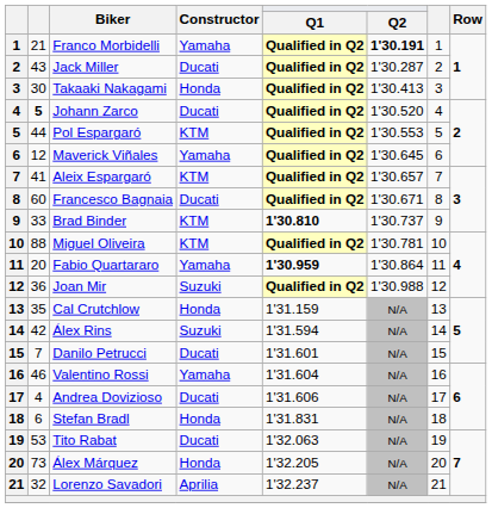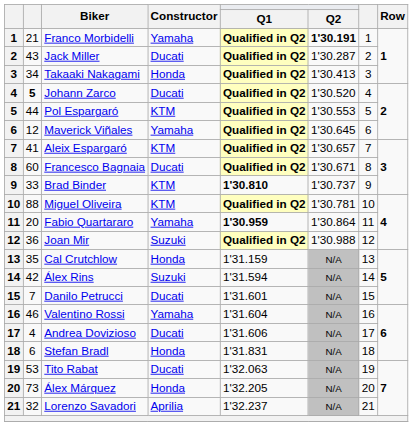 <table class="wikitable sortable" style="font-size: 85%;">
 <tr>
 <th rowspan="2"></th>
 <th rowspan="2"></th>
 <th rowspan="2">Biker</th>
 <th rowspan="2">Constructor</th>
 <th colspan="2" style="background:#eaecf0; text-align:center;"></th>
 <th rowspan="2"></th>
 <th rowspan="2">Row</th>
 </tr>
 <tr>
 <th scope="col">Q1</th>
 <th scope="col">Q2</th>
 </tr>
 <tr>
 <th scope="row">1</th>
 <td align="center">21</td>
 <td> <a href='#'>Franco Morbidelli</a></td>
 <td><a href='#'>Yamaha</a></td>
 <td style="background:#ffffbf;"><strong>Qualified in Q2</strong></td>
 <td><strong>1'30.191</strong></td>
 <td align="center">1</td>
 <td rowspan="3"><strong>1</strong></td>
 </tr>
 <tr>
 <th scope="row">2</th>
 <td align="center">43</td>
 <td> <a href='#'>Jack Miller</a></td>
 <td><a href='#'>Ducati</a></td>
 <td style="background:#ffffbf;"><strong>Qualified in Q2</strong></td>
 <td>1'30.287</td>
 <td align="center">2</td>
 </tr>
 <tr>
 <th scope="row">3</th>
-<td align="center">30</td>
+<td align="center">34</td>
 <td> <a href='#'>Takaaki Nakagami</a></td>
 <td><a href='#'>Honda</a></td>
 <td style="background:#ffffbf;"><strong>Qualified in Q2</strong></td>
 <td>1'30.413</td>
 <td align="center">3</td>
 </tr>
 <tr>
 <th scope="row">4</th>
 <td align="center"><strong>5</strong></td>
 <td> <a href='#'>Johann Zarco</a></td>
 <td><a href='#'>Ducati</a></td>
 <td style="background:#ffffbf;"><strong>Qualified in Q2</strong></td>
 <td>1'30.520</td>
 <td align="center">4</td>
 <td rowspan="3"><strong>2</strong></td>
 </tr>
 <tr>
 <th scope="row">5</th>
 <td align="center">44</td>
 <td> <a href='#'>Pol Espargaró</a></td>
 <td><a href='#'>KTM</a></td>
 <td style="background:#ffffbf;"><strong>Qualified in Q2</strong></td>
 <td>1'30.553</td>
 <td align="center">5</td>
 </tr>
 <tr>
 <th scope="row">6</th>
 <td align="center">12</td>
 <td> <a href='#'>Maverick Viñales</a></td>
 <td><a href='#'>Yamaha</a></td>
 <td style="background:#ffffbf;"><strong>Qualified in Q2</strong></td>
 <td>1'30.645</td>
 <td align="center">6</td>
 </tr>
 <tr>
 <th scope="row">7</th>
 <td align="center">41</td>
 <td> <a href='#'>Aleix Espargaró</a></td>
 <td><a href='#'>KTM</a></td>
 <td style="background:#ffffbf;"><strong>Qualified in Q2</strong></td>
 <td>1'30.657</td>
 <td align="center">7</td>
 <td rowspan="3"><strong>3</strong></td>
 </tr>
 <tr>
 <th scope="row">8</th>
 <td align="center">60</td>
 <td> <a href='#'>Francesco Bagnaia</a></td>
 <td><a href='#'>Ducati</a></td>
 <td style="background:#ffffbf;"><strong>Qualified in Q2</strong></td>
 <td>1'30.671</td>
 <td align="center">8</td>
 </tr>
 <tr>
 <th scope="row">9</th>
 <td align="center">33</td>
 <td> <a href='#'>Brad Binder</a></td>
 <td><a href='#'>KTM</a></td>
 <td><strong>1'30.810</strong></td>
 <td>1'30.737</td>
 <td align="center">9</td>
 </tr>
 <tr>
 <th scope="row">10</th>
 <td align="center">88</td>
 <td> <a href='#'>Miguel Oliveira</a></td>
 <td><a href='#'>KTM</a></td>
 <td style="background:#ffffbf;"><strong>Qualified in Q2</strong></td>
 <td>1'30.781</td>
 <td align="center">10</td>
 <td rowspan="3"><strong>4</strong></td>
 </tr>
 <tr>
 <th scope="row">11</th>
 <td align="center">20</td>
 <td> <a href='#'>Fabio Quartararo</a></td>
 <td><a href='#'>Yamaha</a></td>
 <td><strong>1'30.959</strong></td>
 <td>1'30.864</td>
 <td align="center">11</td>
 </tr>
 <tr>
 <th scope="row">12</th>
 <td align="center">36</td>
 <td> <a href='#'>Joan Mir</a></td>
 <td><a href='#'>Suzuki</a></td>
 <td style="background:#ffffbf;"><strong>Qualified in Q2</strong></td>
 <td>1'30.988</td>
 <td align="center">12</td>
 </tr>
 <tr>
 <th scope="row">13</th>
 <td align="center">35</td>
 <td> <a href='#'>Cal Crutchlow</a></td>
 <td><a href='#'>Honda</a></td>
 <td>1'31.159</td>
 <td style="background: silver" align="center" data-sort-value="13"><small>N/A</small></td>
 <td align="center">13</td>
 <td rowspan="3"><strong>5</strong></td>
 </tr>
 <tr>
 <th scope="row">14</th>
 <td align="center">42</td>
 <td> <a href='#'>Álex Rins</a></td>
 <td><a href='#'>Suzuki</a></td>
 <td>1'31.594</td>
 <td style="background: silver" align="center" data-sort-value="14"><small>N/A</small></td>
 <td align="center">14</td>
 </tr>
 <tr>
 <th scope="row">15</th>
 <td align="center">7</td>
 <td> <a href='#'>Danilo Petrucci</a></td>
 <td><a href='#'>Ducati</a></td>
 <td>1'31.601</td>
 <td style="background: silver" align="center" data-sort-value="15"><small>N/A</small></td>
 <td align="center">15</td>
 </tr>
 <tr>
 <th scope="row">16</th>
 <td align="center">46</td>
 <td> <a href='#'>Valentino Rossi</a></td>
 <td><a href='#'>Yamaha</a></td>
 <td>1'31.604</td>
 <td style="background: silver" align="center" data-sort-value="16"><small>N/A</small></td>
 <td align="center">16</td>
 <td rowspan="3"><strong>6</strong></td>
 </tr>
 <tr>
 <th scope="row">17</th>
 <td align="center">4</td>
 <td> <a href='#'>Andrea Dovizioso</a></td>
 <td><a href='#'>Ducati</a></td>
 <td>1'31.606</td>
 <td style="background: silver" align="center" data-sort-value="17"><small>N/A</small></td>
 <td align="center">17</td>
 </tr>
 <tr>
 <th scope="row">18</th>
 <td align="center">6</td>
 <td> <a href='#'>Stefan Bradl</a></td>
 <td><a href='#'>Honda</a></td>
 <td>1'31.831</td>
 <td style="background: silver" align="center" data-sort-value="18"><small>N/A</small></td>
 <td align="center">18</td>
 </tr>
 <tr>
 <th scope="row">19</th>
 <td align="center">53</td>
 <td> <a href='#'>Tito Rabat</a></td>
 <td><a href='#'>Ducati</a></td>
 <td>1'32.063</td>
 <td style="background: silver" align="center" data-sort-value="19"><small>N/A</small></td>
 <td align="center">19</td>
 <td rowspan="3"><strong>7</strong></td>
 </tr>
 <tr>
 <th scope="row">20</th>
 <td align="center">73</td>
 <td> <a href='#'>Álex Márquez</a></td>
 <td><a href='#'>Honda</a></td>
 <td>1'32.205</td>
 <td style="background: silver" align="center" data-sort-value="20"><small>N/A</small></td>
 <td align="center">20</td>
 </tr>
 <tr>
 <th scope="row">21</th>
 <td align="center">32</td>
 <td> <a href='#'>Lorenzo Savadori</a></td>
 <td><a href='#'>Aprilia</a></td>
 <td>1'32.237</td>
 <td style="background: silver" align="center" data-sort-value="21"><small>N/A</small></td>
 <td align="center">21</td>
 </tr>
 <tr>
 <th colspan=9></th>
 </tr>
 <tr>
 </tr>
 </table>
